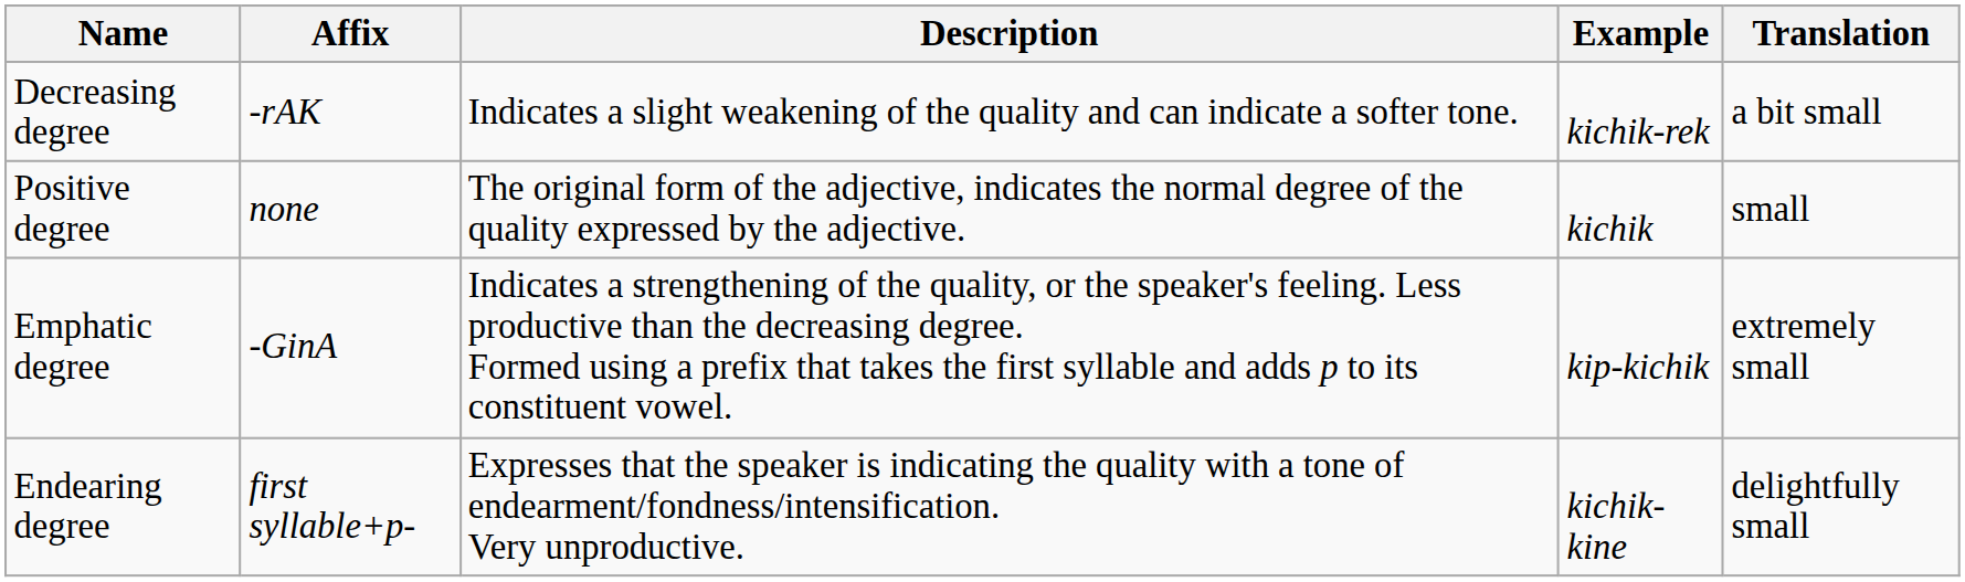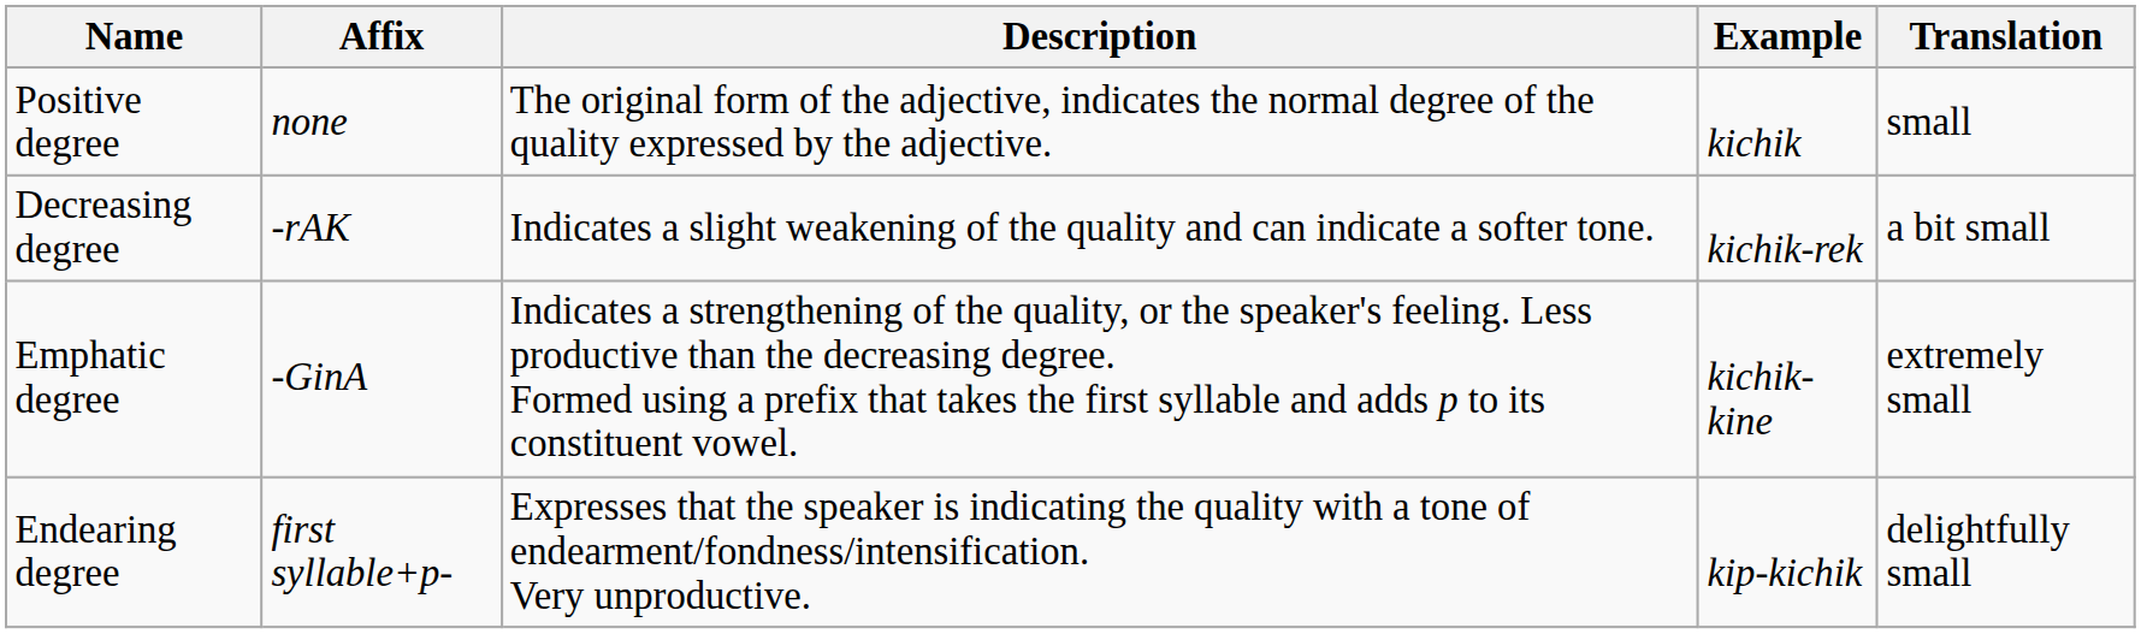 <table class="wikitable">
 <tr>
 <th>Name</th>
 <th>Affix</th>
 <th style="max-width:4em">Description</th>
 <th>Example</th>
 <th>Translation</th>
 </tr>
 <tr>
+<td>Positive degree</td>
+<td><em>none</em></td>
+<td>The original form of the adjective, indicates the normal degree of the quality expressed by the adjective.</td>
+<td><strong></strong><br><em>kichik</em></td>
+<td>small</td>
+</tr>
+<tr>
 <td>Decreasing degree</td>
 <td><em>-rAK</em></td>
 <td>Indicates a slight weakening of the quality and can indicate a softer tone.</td>
 <td><strong></strong><br><em>kichik-rek</em></td>
 <td>a bit small</td>
 </tr>
 <tr>
-<td>Positive degree</td>
-<td><em>none</em></td>
-<td>The original form of the adjective, indicates the normal degree of the quality expressed by the adjective.</td>
-<td><strong></strong><br><em>kichik</em></td>
-<td>small</td>
-</tr>
-<tr>
 <td>Emphatic degree</td>
 <td><em>-GinA</em></td>
 <td>Indicates a strengthening of the quality, or the speaker's feeling. Less productive than the decreasing degree.<br>Formed using a prefix that takes the first syllable and adds <em>p</em> to its constituent vowel.</td>
-<td><strong></strong><br><em>kip-kichik</em></td>
+<td><strong></strong><br><em>kichik-kine</em></td>
 <td>extremely small</td>
 </tr>
 <tr>
 <td>Endearing degree</td>
 <td><em>first syllable+p-</em></td>
 <td>Expresses that the speaker is indicating the quality with a tone of endearment/fondness/intensification.<br>Very unproductive.</td>
-<td><strong></strong><br><em>kichik-kine</em></td>
+<td><strong></strong><br><em>kip-kichik</em></td>
 <td>delightfully small</td>
 </tr>
 </table>
